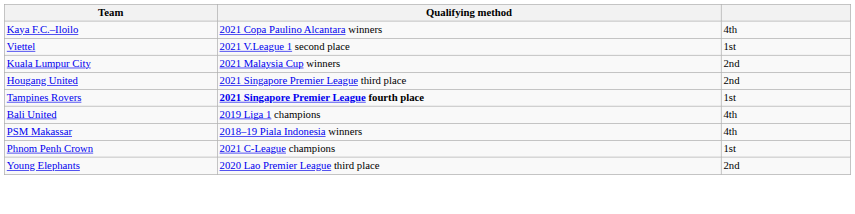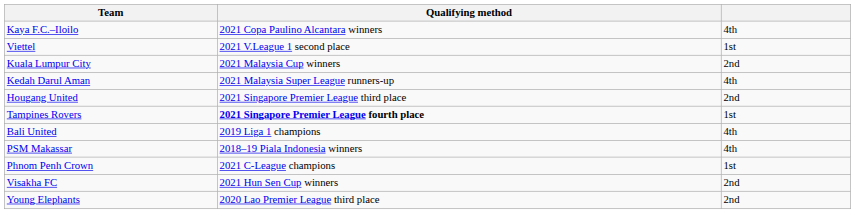 <table class="wikitable" style="table-layout:fixed;width:100%;">
 <tr>
 <th width=25%>Team</th>
 <th width=60%>Qualifying method</th>
 <th width=15%> </th>
 </tr>
 <tr>
 <td> <a href='#'>Kaya F.C.–Iloilo</a></td>
 <td><a href='#'>2021 Copa Paulino Alcantara</a> winners</td>
 <td>4th </td>
 </tr>
 <tr>
 <td> <a href='#'>Viettel</a></td>
 <td><a href='#'>2021 V.League 1</a> second place</td>
 <td>1st</td>
 </tr>
 <tr>
 <td> <a href='#'>Kuala Lumpur City</a></td>
 <td><a href='#'>2021 Malaysia Cup</a> winners</td>
 <td>2nd </td>
+</tr>
+<tr>
+<td> <a href='#'>Kedah Darul Aman</a></td>
+<td><a href='#'>2021 Malaysia Super League</a> runners-up</td>
+<td>4th </td>
 </tr>
 <tr>
 <td> <a href='#'>Hougang United</a></td>
 <td><a href='#'>2021 Singapore Premier League</a> third place</td>
 <td>2nd </td>
 </tr>
 <tr>
 <td> <a href='#'>Tampines Rovers</a></td>
 <td><strong><a href='#'>2021 Singapore Premier League</a> fourth place</strong></td>
 <td>1st</td>
 </tr>
 <tr>
 <td> <a href='#'>Bali United</a></td>
 <td><a href='#'>2019 Liga 1</a> champions</td>
 <td>4th </td>
 </tr>
 <tr>
 <td> <a href='#'>PSM Makassar</a></td>
 <td><a href='#'>2018–19 Piala Indonesia</a> winners</td>
 <td>4th </td>
 </tr>
 <tr>
 <td> <a href='#'>Phnom Penh Crown</a></td>
 <td><a href='#'>2021 C-League</a> champions</td>
 <td>1st</td>
 </tr>
 <tr>
+<td> <a href='#'>Visakha FC</a></td>
+<td><a href='#'>2021 Hun Sen Cup</a> winners</td>
+<td>2nd </td>
+</tr>
+<tr>
 <td> <a href='#'>Young Elephants</a></td>
 <td><a href='#'>2020 Lao Premier League</a> third place</td>
 <td>2nd </td>
 </tr>
 </table>
